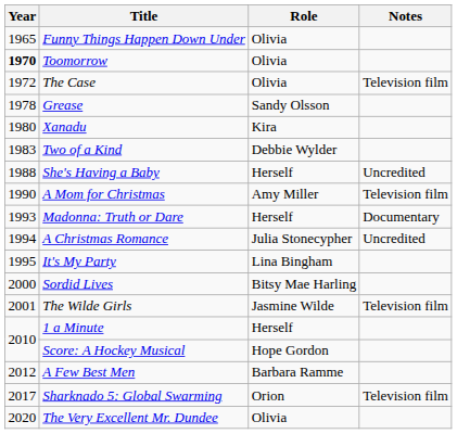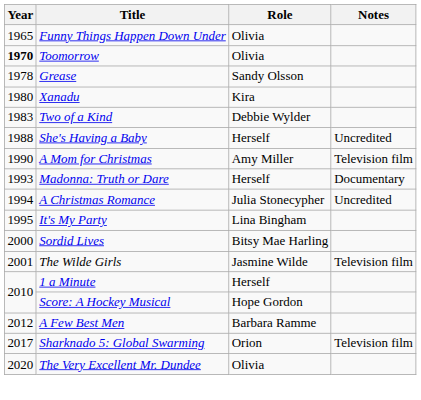 <table class="wikitable sortable">
 <tr>
 <th>Year</th>
 <th>Title</th>
 <th>Role</th>
 <th class="unsortable">Notes</th>
 </tr>
 <tr>
 <td>1965</td>
 <td><em><a href='#'>Funny Things Happen Down Under</a></em></td>
 <td>Olivia</td>
 <td></td>
 </tr>
 <tr>
 <td><strong>1970</strong></td>
 <td><em><a href='#'>Toomorrow</a></em></td>
 <td>Olivia</td>
 <td></td>
-</tr>
-<tr>
-<td>1972</td>
-<td><em>The Case</em></td>
-<td>Olivia</td>
-<td>Television film</td>
 </tr>
 <tr>
 <td>1978</td>
 <td><em><a href='#'>Grease</a></em></td>
 <td>Sandy Olsson</td>
 <td></td>
 </tr>
 <tr>
 <td>1980</td>
 <td><em><a href='#'>Xanadu</a></em></td>
 <td>Kira</td>
 <td></td>
 </tr>
 <tr>
 <td>1983</td>
 <td><em><a href='#'>Two of a Kind</a></em></td>
 <td>Debbie Wylder</td>
 <td></td>
 </tr>
 <tr>
 <td>1988</td>
 <td><em><a href='#'>She's Having a Baby</a></em></td>
 <td>Herself</td>
 <td>Uncredited</td>
 </tr>
 <tr>
 <td>1990</td>
 <td><em><a href='#'>A Mom for Christmas</a></em></td>
 <td>Amy Miller</td>
 <td>Television film</td>
 </tr>
 <tr>
 <td>1993</td>
 <td><em><a href='#'>Madonna: Truth or Dare</a></em></td>
 <td>Herself</td>
 <td>Documentary</td>
 </tr>
 <tr>
 <td>1994</td>
 <td><em><a href='#'>A Christmas Romance</a></em></td>
 <td>Julia Stonecypher</td>
 <td>Uncredited</td>
 </tr>
 <tr>
 <td>1995</td>
 <td><em><a href='#'>It's My Party</a></em></td>
 <td>Lina Bingham</td>
 <td></td>
 </tr>
 <tr>
 <td>2000</td>
 <td><em><a href='#'>Sordid Lives</a></em></td>
 <td>Bitsy Mae Harling</td>
 <td></td>
 </tr>
 <tr>
 <td>2001</td>
 <td><em>The Wilde Girls</em></td>
 <td>Jasmine Wilde</td>
 <td>Television film</td>
 </tr>
 <tr>
 <td rowspan="2">2010</td>
 <td><em><a href='#'>1 a Minute</a></em></td>
 <td>Herself</td>
 <td></td>
 </tr>
 <tr>
 <td><em><a href='#'>Score: A Hockey Musical</a></em></td>
 <td>Hope Gordon</td>
 <td></td>
 </tr>
 <tr>
 <td>2012</td>
 <td><em><a href='#'>A Few Best Men</a></em></td>
 <td>Barbara Ramme</td>
 <td></td>
 </tr>
 <tr>
 <td>2017</td>
 <td><em><a href='#'>Sharknado 5: Global Swarming</a></em></td>
 <td>Orion</td>
 <td>Television film</td>
 </tr>
 <tr>
 <td>2020</td>
 <td><em><a href='#'>The Very Excellent Mr. Dundee</a></em></td>
 <td>Olivia</td>
 <td></td>
 </tr>
 </table>
